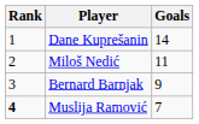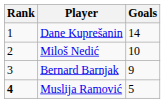 <table class="wikitable">
 <tr>
 <th>Rank</th>
 <th>Player</th>
 <th>Goals</th>
 </tr>
 <tr>
 <td>1</td>
 <td><a href='#'>Dane Kuprešanin</a></td>
 <td>14</td>
 </tr>
 <tr>
 <td>2</td>
 <td><a href='#'>Miloš Nedić</a></td>
-<td>11</td>
+<td>10</td>
 </tr>
 <tr>
 <td>3</td>
 <td><a href='#'>Bernard Barnjak</a></td>
 <td>9</td>
 </tr>
 <tr>
 <td><strong>4</strong></td>
 <td><a href='#'>Muslija Ramović</a></td>
-<td>7</td>
+<td>5</td>
 </tr>
 </table>
